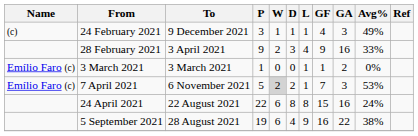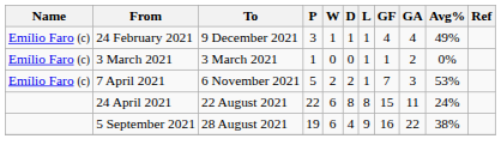 <table class="wikitable sortable">
 <tr>
 <th>Name</th>
 <th>From</th>
 <th class="unsortable">To</th>
 <th>P</th>
 <th>W</th>
 <th>D</th>
 <th>L</th>
 <th>GF</th>
 <th>GA</th>
 <th>Avg%</th>
 <th>Ref</th>
 </tr>
 <tr>
-<td align=left>  <small>(c)</small></td>
+<td align=left> <a href='#'>Emílio Faro</a> <small>(c)</small></td>
 <td align=left>24 February 2021</td>
 <td align=left>9 December 2021</td>
 <td align=center>3</td>
 <td align=center>1</td>
 <td align=center>1</td>
 <td align=center>1</td>
 <td align=center>4</td>
-<td align=center>3</td>
+<td align=center>4</td>
 <td align=center>49%</td>
-<td align=center></td>
-</tr>
-<tr>
-<td align=left> </td>
-<td align=left>28 February 2021</td>
-<td align=left>3 April 2021</td>
-<td align=center>9</td>
-<td align=center>2</td>
-<td align=center>3</td>
-<td align=center>4</td>
-<td align=center>9</td>
-<td align=center>16</td>
-<td align=center>33%</td>
 <td align=center></td>
 </tr>
 <tr>
 <td align=left> <a href='#'>Emílio Faro</a> <small>(c)</small></td>
 <td align=left>3 March 2021</td>
 <td align=left>3 March 2021</td>
 <td align=center>1</td>
 <td align=center>0</td>
 <td align=center>0</td>
 <td align=center>1</td>
 <td align=center>1</td>
 <td align=center>2</td>
 <td align=center>0%</td>
 <td align=center></td>
 </tr>
 <tr>
 <td align=left> <a href='#'>Emílio Faro</a> <small>(c)</small></td>
 <td align=left>7 April 2021</td>
 <td align=left>6 November 2021</td>
 <td align=center>5</td>
-<td align=center style="background: lightgrey;">2</td>
+<td align=center>2</td>
 <td align=center>2</td>
 <td align=center>1</td>
 <td align=center>7</td>
 <td align=center>3</td>
 <td align=center>53%</td>
 <td align=center></td>
 </tr>
 <tr>
 <td align=left> </td>
 <td align=left>24 April 2021</td>
 <td align=left>22 August 2021</td>
 <td align=center>22</td>
 <td align=center>6</td>
 <td align=center>8</td>
 <td align=center>8</td>
 <td align=center>15</td>
-<td align=center>16</td>
+<td align=center>11</td>
 <td align=center>24%</td>
 <td align=center></td>
 </tr>
 <tr>
 <td align=left> </td>
 <td align=left>5 September 2021</td>
 <td align=left>28 August 2021</td>
 <td align=center>19</td>
 <td align=center>6</td>
 <td align=center>4</td>
 <td align=center>9</td>
 <td align=center>16</td>
 <td align=center>22</td>
 <td align=center>38%</td>
 <td align=center></td>
 </tr>
 <tr>
 </tr>
 </table>
